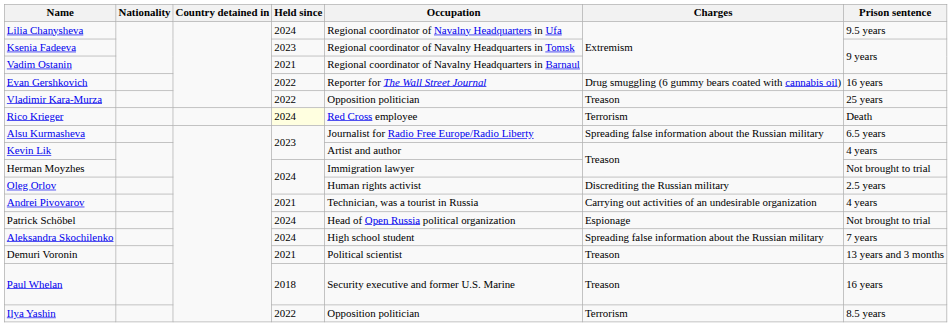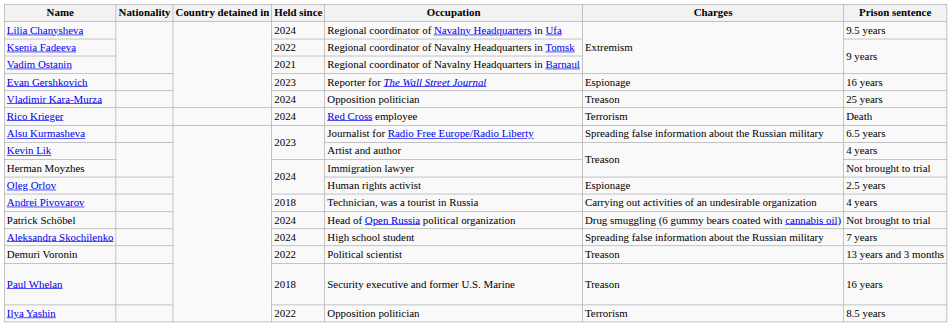 <table class="wikitable sortable">
 <tr>
 <th>Name</th>
 <th>Nationality</th>
 <th>Country detained in</th>
 <th>Held since</th>
 <th>Occupation</th>
 <th>Charges</th>
 <th>Prison sentence</th>
 </tr>
 <tr>
 <td><a href='#'>Lilia Chanysheva</a></td>
 <td rowspan="3"></td>
 <td rowspan="5"></td>
 <td>2024</td>
 <td>Regional coordinator of <a href='#'>Navalny Headquarters</a> in <a href='#'>Ufa</a></td>
 <td rowspan="3">Extremism</td>
 <td>9.5 years</td>
 </tr>
 <tr>
 <td><a href='#'>Ksenia Fadeeva</a></td>
-<td>2023</td>
+<td>2022</td>
 <td>Regional coordinator of Navalny Headquarters in <a href='#'>Tomsk</a></td>
 <td rowspan="2">9 years</td>
 </tr>
 <tr>
 <td><a href='#'>Vadim Ostanin</a></td>
 <td>2021</td>
 <td>Regional coordinator of Navalny Headquarters in <a href='#'>Barnaul</a></td>
 </tr>
 <tr>
 <td><a href='#'>Evan Gershkovich</a></td>
 <td></td>
-<td>2022</td>
+<td>2023</td>
 <td>Reporter for <em><a href='#'>The Wall Street Journal</a></em></td>
-<td>Drug smuggling (6 gummy bears coated with <a href='#'>cannabis oil</a>)</td>
+<td>Espionage</td>
 <td>16 years</td>
 </tr>
 <tr>
 <td><a href='#'>Vladimir Kara-Murza</a></td>
 <td> <br> </td>
-<td>2022</td>
+<td>2024</td>
 <td>Opposition politician</td>
 <td>Treason</td>
 <td>25 years</td>
 </tr>
 <tr>
 <td><a href='#'>Rico Krieger</a></td>
 <td></td>
 <td></td>
-<td style="background: lightyellow;">2024</td>
+<td>2024</td>
 <td><a href='#'>Red Cross</a> employee</td>
 <td>Terrorism</td>
 <td>Death</td>
 </tr>
 <tr>
 <td><a href='#'>Alsu Kurmasheva</a></td>
 <td> <br> </td>
 <td rowspan="10"></td>
 <td rowspan="2">2023</td>
 <td>Journalist for <a href='#'>Radio Free Europe/Radio Liberty</a></td>
 <td>Spreading false information about the Russian military</td>
 <td>6.5 years</td>
 </tr>
 <tr>
 <td><a href='#'>Kevin Lik</a></td>
 <td rowspan="2"><br></td>
 <td>Artist and author</td>
 <td rowspan="2">Treason</td>
 <td>4 years</td>
 </tr>
 <tr>
 <td>Herman Moyzhes</td>
 <td rowspan="2">2024</td>
 <td>Immigration lawyer</td>
 <td>Not brought to trial</td>
 </tr>
 <tr>
 <td><a href='#'>Oleg Orlov</a></td>
 <td></td>
 <td>Human rights activist</td>
-<td>Discrediting the Russian military</td>
+<td>Espionage</td>
 <td>2.5 years</td>
 </tr>
 <tr>
 <td><a href='#'>Andrei Pivovarov</a></td>
 <td></td>
-<td>2021</td>
+<td>2018</td>
 <td>Technician, was a tourist in Russia</td>
 <td>Carrying out activities of an undesirable organization</td>
 <td>4 years</td>
 </tr>
 <tr>
 <td>Patrick Schöbel</td>
 <td></td>
 <td>2024</td>
 <td>Head of <a href='#'>Open Russia</a> political organization</td>
-<td>Espionage</td>
+<td>Drug smuggling (6 gummy bears coated with <a href='#'>cannabis oil</a>)</td>
 <td>Not brought to trial</td>
 </tr>
 <tr>
 <td><a href='#'>Aleksandra Skochilenko</a></td>
 <td></td>
 <td>2024</td>
 <td>High school student</td>
 <td>Spreading false information about the Russian military</td>
 <td>7 years</td>
 </tr>
 <tr>
 <td>Demuri Voronin</td>
 <td><br></td>
-<td>2021</td>
+<td>2022</td>
 <td>Political scientist</td>
 <td>Treason</td>
 <td>13 years and 3 months</td>
 </tr>
 <tr>
 <td><a href='#'>Paul Whelan</a></td>
 <td><br><br><br></td>
 <td>2018</td>
 <td>Security executive and former U.S. Marine</td>
 <td>Treason</td>
 <td>16 years</td>
 </tr>
 <tr>
 <td><a href='#'>Ilya Yashin</a></td>
 <td></td>
 <td>2022</td>
 <td>Opposition politician</td>
 <td>Terrorism</td>
 <td>8.5 years</td>
 </tr>
 </table>
